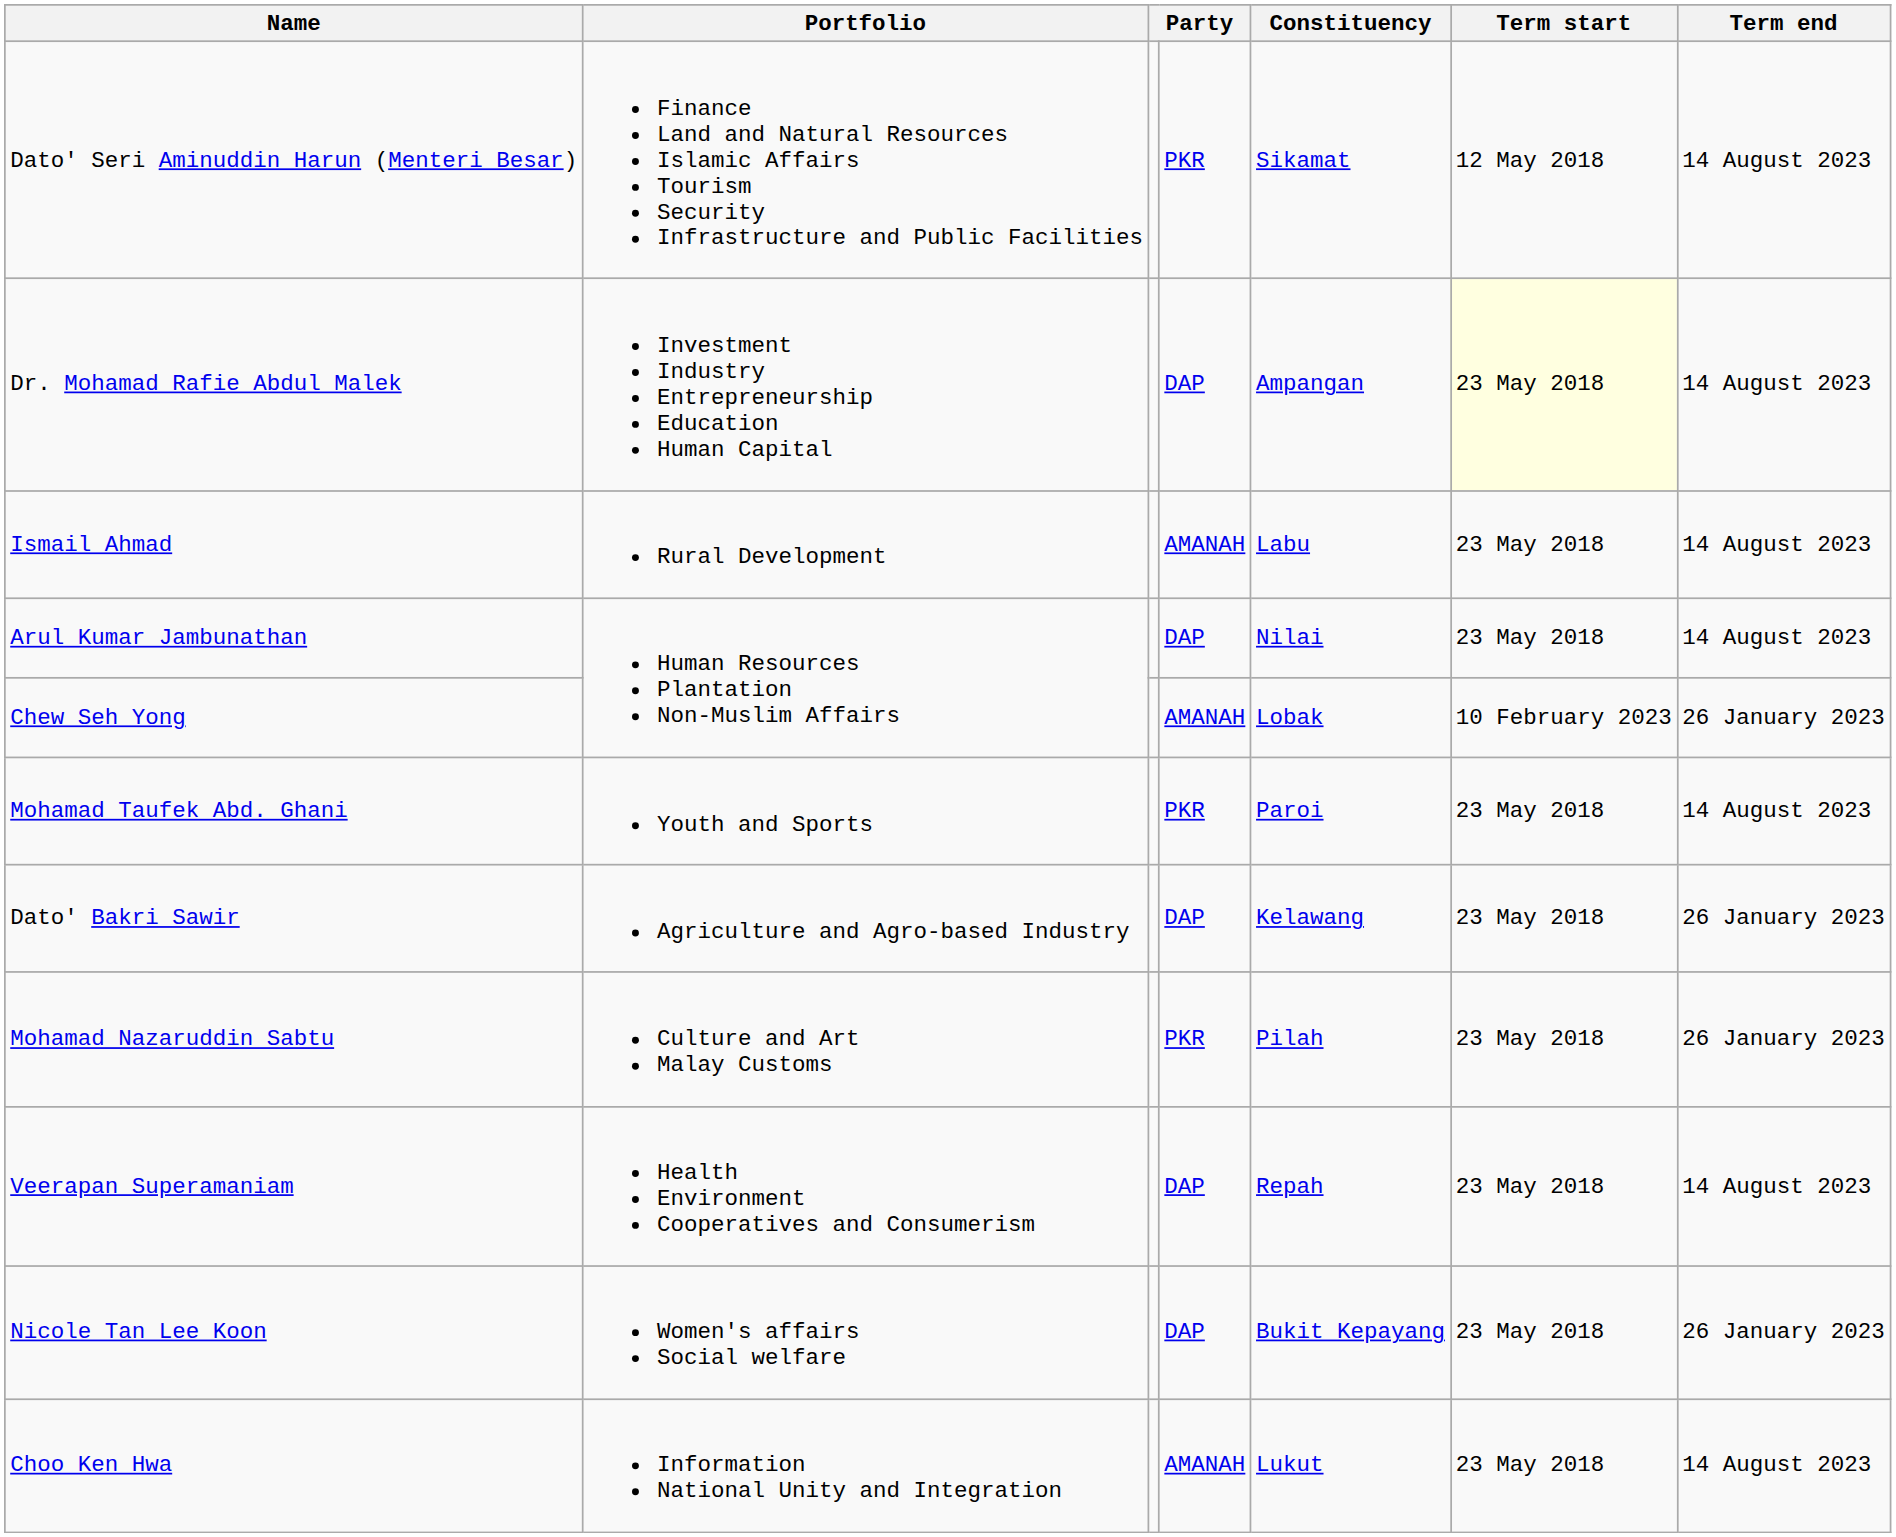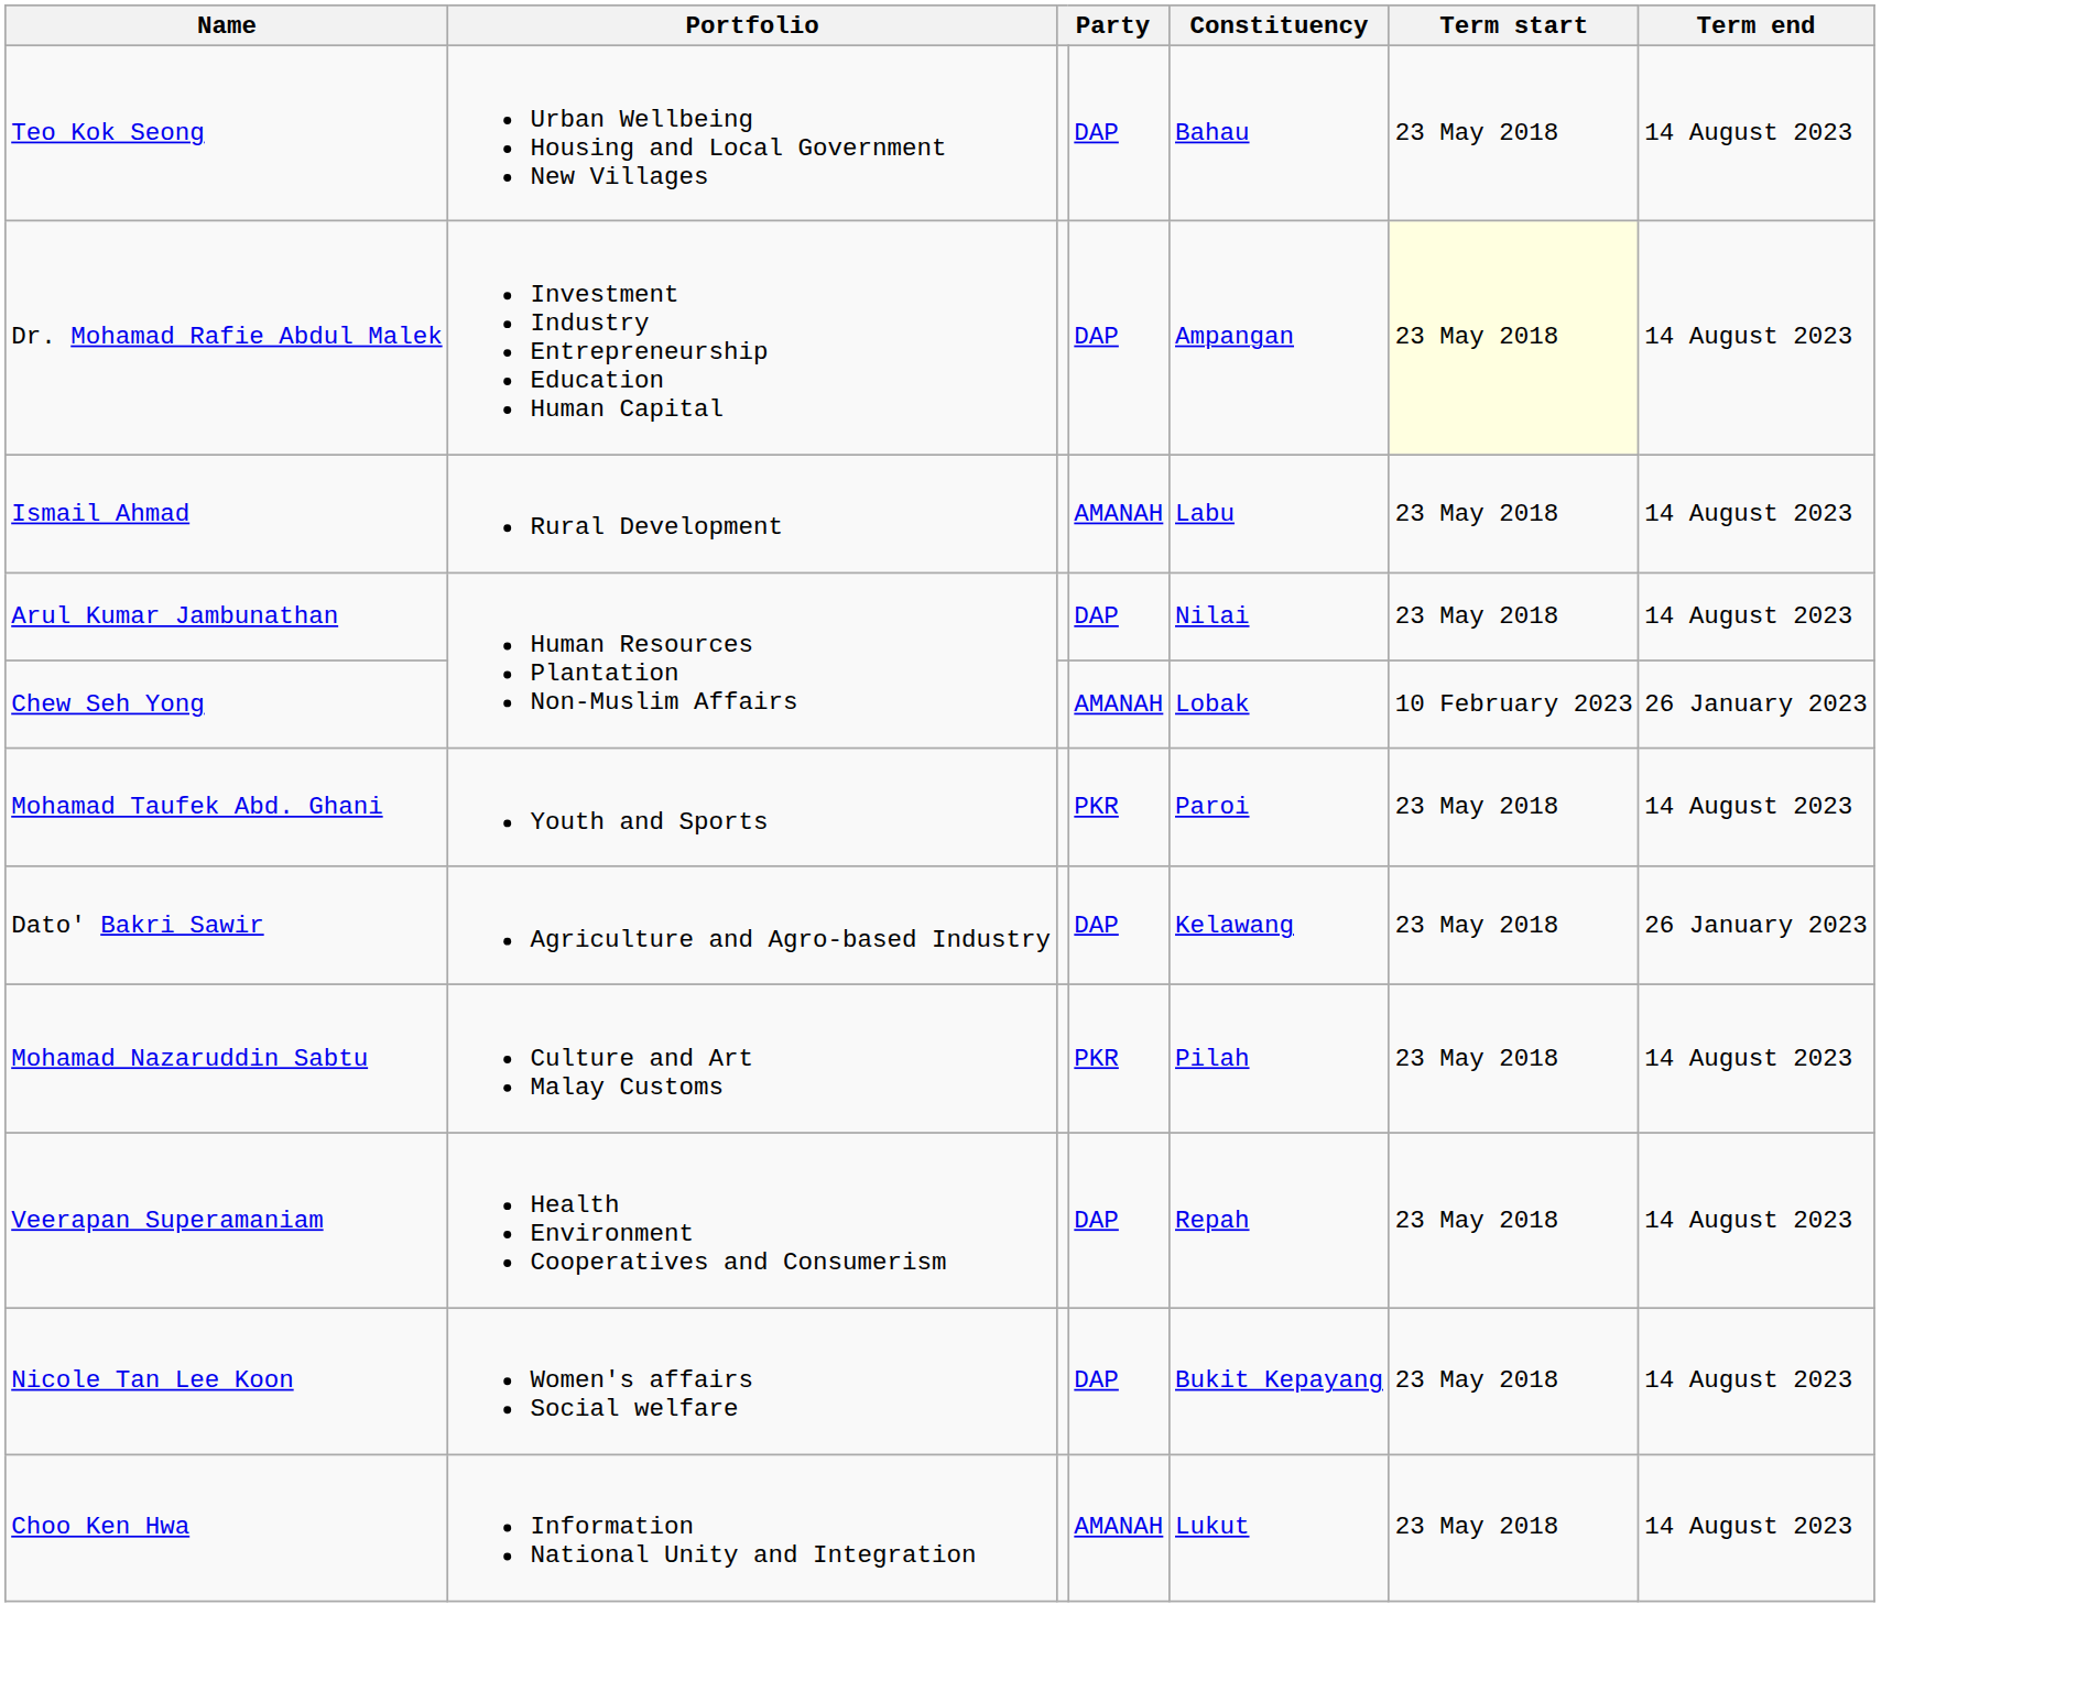 <table class="wikitable">
 <tr>
 <th>Name</th>
 <th>Portfolio</th>
 <th colspan=2>Party</th>
 <th>Constituency</th>
 <th>Term start</th>
 <th>Term end</th>
 </tr>
 <tr>
-<td>Dato' Seri <a href='#'>Aminuddin Harun</a> (<a href='#'>Menteri Besar</a>)</td>
-<td><br><ul><li>Finance</li><li>Land and Natural Resources</li><li>Islamic Affairs</li><li>Tourism</li><li>Security</li><li>Infrastructure and Public Facilities</li></ul></td>
+<td><a href='#'>Teo Kok Seong</a></td>
+<td><br><ul><li>Urban Wellbeing</li><li>Housing and Local Government</li><li>New Villages</li></ul></td>
 <td bgcolor=></td>
-<td><a href='#'>PKR</a></td>
-<td><a href='#'>Sikamat</a></td>
-<td>12 May 2018</td>
+<td><a href='#'>DAP</a></td>
+<td><a href='#'>Bahau</a></td>
+<td>23 May 2018</td>
 <td>14 August 2023</td>
 </tr>
 <tr>
 <td>Dr. <a href='#'>Mohamad Rafie Abdul Malek</a></td>
 <td><br><ul><li>Investment</li><li>Industry</li><li>Entrepreneurship</li><li>Education</li><li>Human Capital</li></ul></td>
 <td bgcolor=></td>
 <td><a href='#'>DAP</a></td>
 <td><a href='#'>Ampangan</a></td>
 <td style="background: lightyellow;">23 May 2018</td>
 <td>14 August 2023</td>
 </tr>
 <tr>
 <td><a href='#'>Ismail Ahmad</a></td>
 <td><br><ul><li>Rural Development</li></ul></td>
 <td bgcolor=></td>
 <td><a href='#'>AMANAH</a></td>
 <td><a href='#'>Labu</a></td>
 <td>23 May 2018</td>
 <td>14 August 2023</td>
 </tr>
 <tr>
 <td><a href='#'>Arul Kumar Jambunathan</a></td>
 <td rowspan=2><br><ul><li>Human Resources</li><li>Plantation</li><li>Non-Muslim Affairs</li></ul></td>
 <td bgcolor=></td>
 <td><a href='#'>DAP</a></td>
 <td><a href='#'>Nilai</a></td>
 <td>23 May 2018</td>
 <td>14 August 2023</td>
 </tr>
 <tr>
 <td><a href='#'>Chew Seh Yong</a></td>
 <td bgcolor=></td>
 <td><a href='#'>AMANAH</a></td>
 <td><a href='#'>Lobak</a></td>
 <td>10 February 2023</td>
 <td>26 January 2023</td>
 </tr>
 <tr>
 <td><a href='#'>Mohamad Taufek Abd. Ghani</a></td>
 <td><br><ul><li>Youth and Sports</li></ul></td>
 <td bgcolor=></td>
 <td><a href='#'>PKR</a></td>
 <td><a href='#'>Paroi</a></td>
 <td>23 May 2018</td>
 <td>14 August 2023</td>
 </tr>
 <tr>
 <td>Dato' <a href='#'>Bakri Sawir</a></td>
 <td><br><ul><li>Agriculture and Agro-based Industry</li></ul></td>
 <td bgcolor=></td>
 <td><a href='#'>DAP</a></td>
 <td><a href='#'>Kelawang</a></td>
 <td>23 May 2018</td>
 <td>26 January 2023</td>
 </tr>
 <tr>
 <td><a href='#'>Mohamad Nazaruddin Sabtu</a></td>
 <td><br><ul><li>Culture and Art</li><li>Malay Customs</li></ul></td>
 <td bgcolor=></td>
 <td><a href='#'>PKR</a></td>
 <td><a href='#'>Pilah</a></td>
 <td>23 May 2018</td>
-<td>26 January 2023</td>
+<td>14 August 2023</td>
 </tr>
 <tr>
 <td><a href='#'>Veerapan Superamaniam</a></td>
 <td><br><ul><li>Health</li><li>Environment</li><li>Cooperatives and Consumerism</li></ul></td>
 <td bgcolor=></td>
 <td><a href='#'>DAP</a></td>
 <td><a href='#'>Repah</a></td>
 <td>23 May 2018</td>
 <td>14 August 2023</td>
 </tr>
 <tr>
 <td><a href='#'>Nicole Tan Lee Koon</a></td>
 <td><br><ul><li>Women's affairs</li><li>Social welfare</li></ul></td>
 <td bgcolor=></td>
 <td><a href='#'>DAP</a></td>
 <td><a href='#'>Bukit Kepayang</a></td>
 <td>23 May 2018</td>
-<td>26 January 2023</td>
+<td>14 August 2023</td>
 </tr>
 <tr>
 <td><a href='#'>Choo Ken Hwa</a></td>
 <td><br><ul><li>Information</li><li>National Unity and Integration</li></ul></td>
 <td bgcolor=></td>
 <td><a href='#'>AMANAH</a></td>
 <td><a href='#'>Lukut</a></td>
 <td>23 May 2018</td>
 <td>14 August 2023</td>
 </tr>
 </table>
